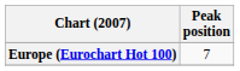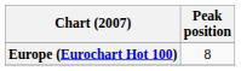 <table class="wikitable sortable plainrowheaders" style="text-align:center">
 <tr>
 <th scope="col">Chart (2007)</th>
 <th scope="col">Peak<br>position</th>
 </tr>
 <tr>
 </tr>
 <tr>
 <th scope="row">Europe (<a href='#'>Eurochart Hot 100</a>)</th>
-<td>7</td>
+<td>8</td>
 </tr>
 <tr>
 </tr>
 <tr>
 </tr>
 <tr>
 </tr>
 <tr>
 </tr>
 </table>
